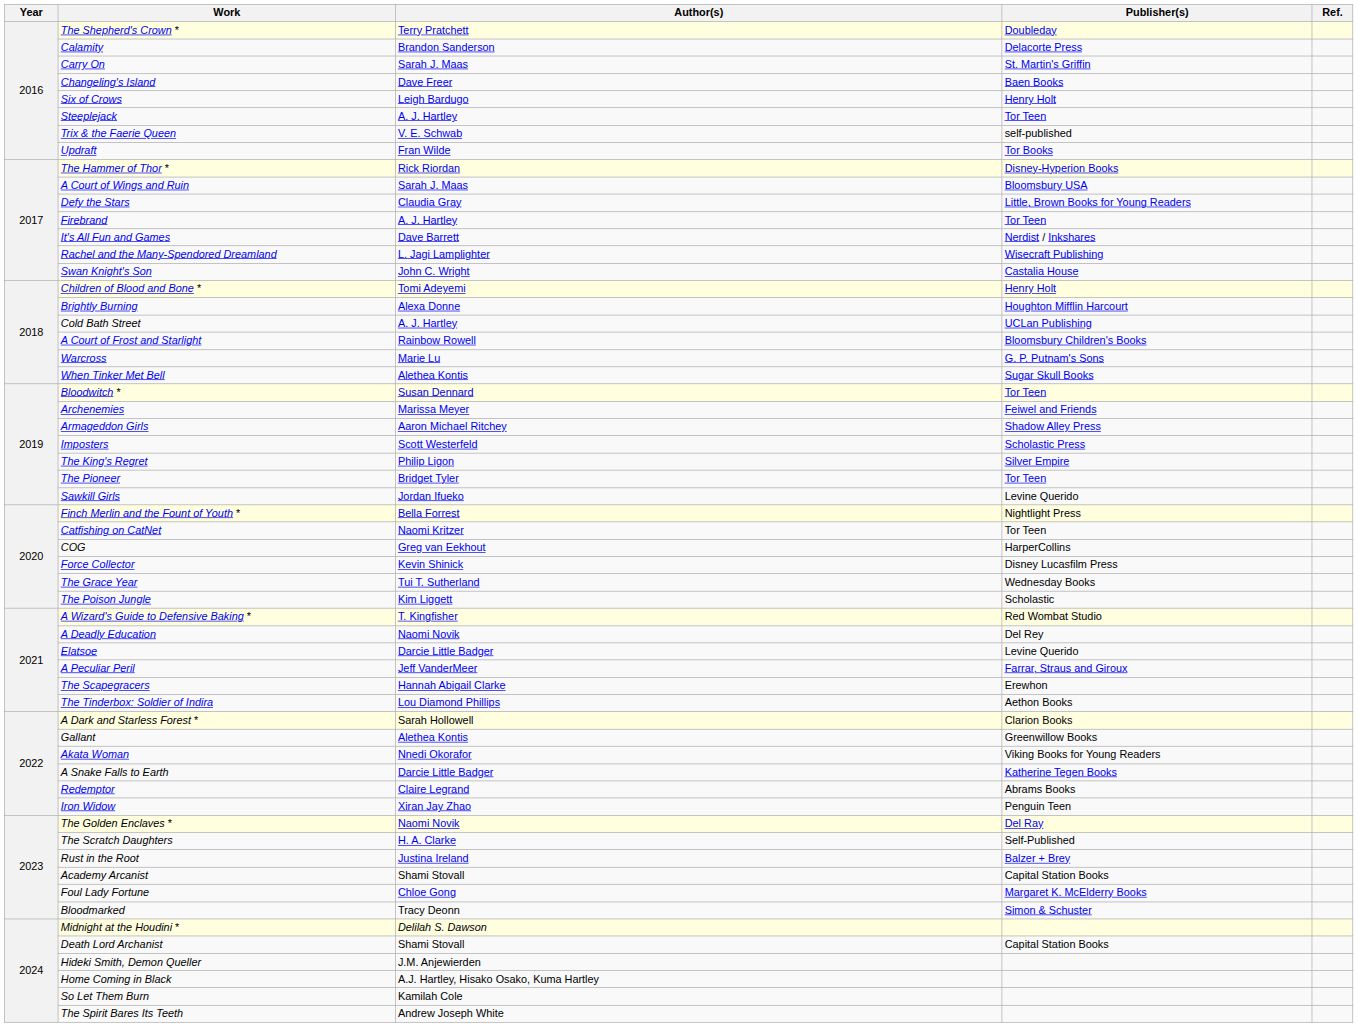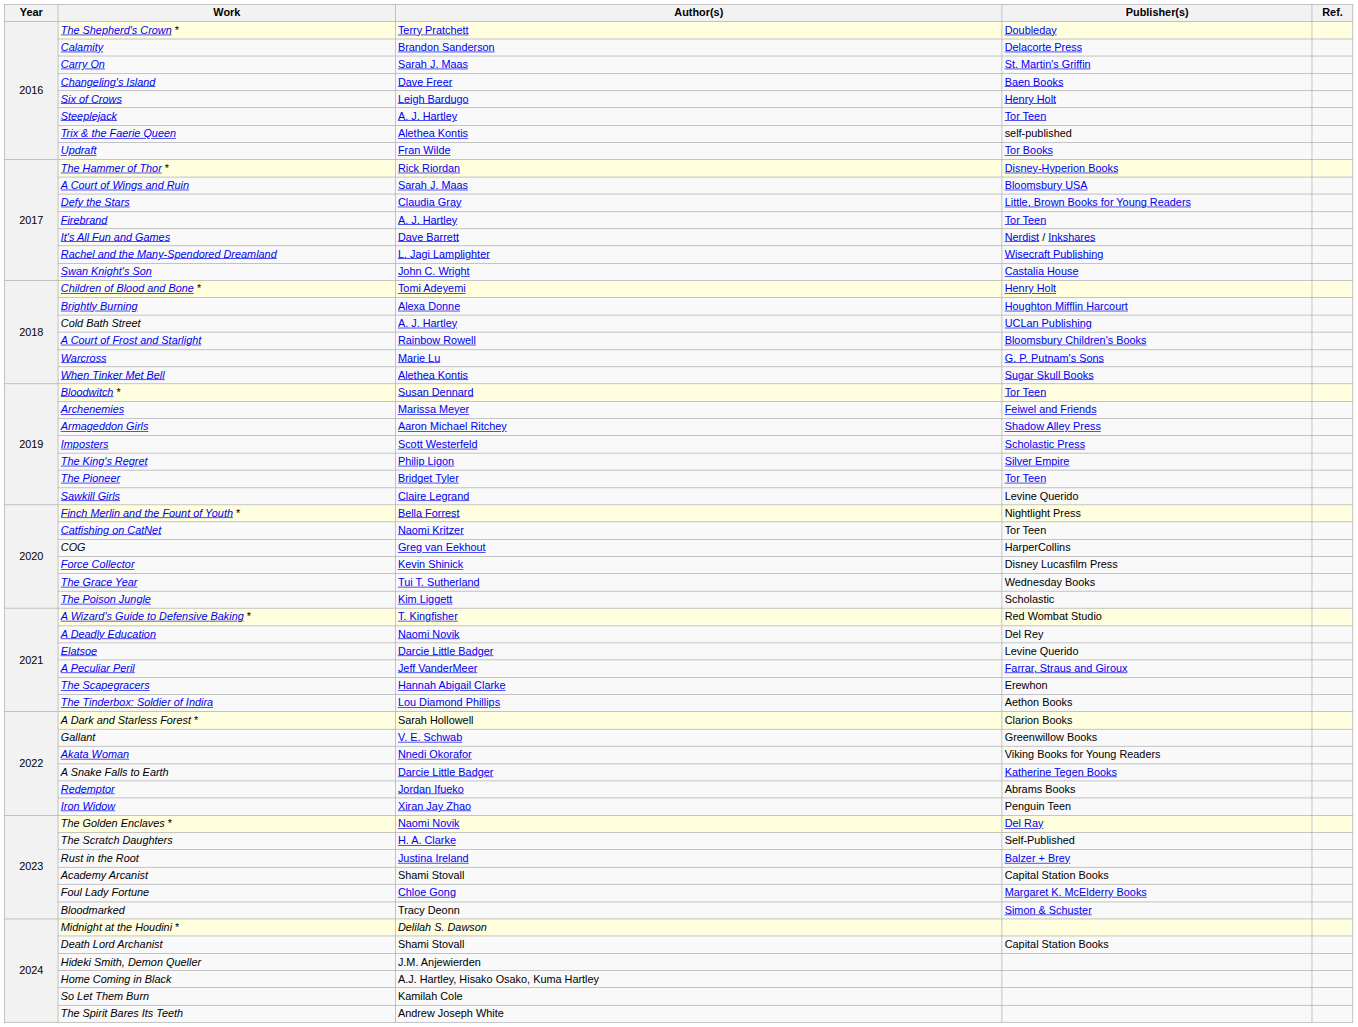 <table class="sortable wikitable" style="width:100%; margin:1em auto 1em auto;">
 <tr>
 <th style="width:4%;" scope="col">Year</th>
 <th style="width:25%;" scope="col">Work</th>
 <th style="width:45%;" scope="col" class="unsortable">Author(s)</th>
 <th style="width:23%;" scope="col" class="unsortable">Publisher(s)</th>
 <th style="width:3%;" scope="col" class="unsortable">Ref.</th>
 </tr>
 <tr style="background:lightyellow;">
 <th scope="row" rowspan="8" style="text-align:center; font-weight:normal;">2016</th>
 <td><em><a href='#'>The Shepherd's Crown</a></em> *</td>
 <td><a href='#'>Terry Pratchett</a></td>
 <td><a href='#'>Doubleday</a></td>
 <td></td>
 </tr>
 <tr>
 <td><em><a href='#'>Calamity</a></em></td>
 <td><a href='#'>Brandon Sanderson</a></td>
 <td><a href='#'>Delacorte Press</a></td>
 <td></td>
 </tr>
 <tr>
 <td><em><a href='#'>Carry On</a></em></td>
 <td><a href='#'>Sarah J. Maas</a></td>
 <td><a href='#'>St. Martin's Griffin</a></td>
 <td></td>
 </tr>
 <tr>
 <td><em><a href='#'>Changeling's Island</a></em></td>
 <td><a href='#'>Dave Freer</a></td>
 <td><a href='#'>Baen Books</a></td>
 <td></td>
 </tr>
 <tr>
 <td><em><a href='#'>Six of Crows</a></em></td>
 <td><a href='#'>Leigh Bardugo</a></td>
 <td><a href='#'>Henry Holt</a></td>
 <td></td>
 </tr>
 <tr>
 <td><em><a href='#'>Steeplejack</a></em></td>
 <td><a href='#'>A. J. Hartley</a></td>
 <td><a href='#'>Tor Teen</a></td>
 <td></td>
 </tr>
 <tr>
 <td><em><a href='#'>Trix & the Faerie Queen</a></em></td>
-<td><a href='#'>V. E. Schwab</a></td>
+<td><a href='#'>Alethea Kontis</a></td>
 <td>self-published</td>
 <td></td>
 </tr>
 <tr>
 <td><em><a href='#'>Updraft</a></em></td>
 <td><a href='#'>Fran Wilde</a></td>
 <td><a href='#'>Tor Books</a></td>
 <td></td>
 </tr>
 <tr style="background:lightyellow;">
 <th scope="row" rowspan="7" style="text-align:center; font-weight:normal;">2017</th>
 <td><em><a href='#'>The Hammer of Thor</a></em> *</td>
 <td><a href='#'>Rick Riordan</a></td>
 <td><a href='#'>Disney-Hyperion Books</a></td>
 <td></td>
 </tr>
 <tr>
 <td><em><a href='#'>A Court of Wings and Ruin</a></em></td>
 <td><a href='#'>Sarah J. Maas</a></td>
 <td><a href='#'>Bloomsbury USA</a></td>
 <td></td>
 </tr>
 <tr>
 <td><em><a href='#'>Defy the Stars</a></em></td>
 <td><a href='#'>Claudia Gray</a></td>
 <td><a href='#'>Little, Brown Books for Young Readers</a></td>
 <td></td>
 </tr>
 <tr>
 <td><em><a href='#'>Firebrand</a></em></td>
 <td><a href='#'>A. J. Hartley</a></td>
 <td><a href='#'>Tor Teen</a></td>
 <td></td>
 </tr>
 <tr>
 <td><em><a href='#'>It's All Fun and Games</a></em></td>
 <td><a href='#'>Dave Barrett</a></td>
 <td><a href='#'>Nerdist</a> / <a href='#'>Inkshares</a></td>
 <td></td>
 </tr>
 <tr>
 <td><em><a href='#'>Rachel and the Many-Spendored Dreamland</a></em></td>
 <td><a href='#'>L. Jagi Lamplighter</a></td>
 <td><a href='#'>Wisecraft Publishing</a></td>
 <td></td>
 </tr>
 <tr>
 <td><em><a href='#'>Swan Knight's Son</a></em></td>
 <td><a href='#'>John C. Wright</a></td>
 <td><a href='#'>Castalia House</a></td>
 <td></td>
 </tr>
 <tr style="background:lightyellow;">
 <th scope="row" rowspan="6" style="text-align:center; font-weight:normal;">2018</th>
 <td><em><a href='#'>Children of Blood and Bone</a></em> *</td>
 <td><a href='#'>Tomi Adeyemi</a></td>
 <td><a href='#'>Henry Holt</a></td>
 <td></td>
 </tr>
 <tr>
 <td><em><a href='#'>Brightly Burning</a></em></td>
 <td><a href='#'>Alexa Donne</a></td>
 <td><a href='#'>Houghton Mifflin Harcourt</a></td>
 <td></td>
 </tr>
 <tr>
 <td><em>Cold Bath Street</em></td>
 <td><a href='#'>A. J. Hartley</a></td>
 <td><a href='#'>UCLan Publishing</a></td>
 <td></td>
 </tr>
 <tr>
 <td><em><a href='#'>A Court of Frost and Starlight</a></em></td>
 <td><a href='#'>Rainbow Rowell</a></td>
 <td><a href='#'>Bloomsbury Children's Books</a></td>
 <td></td>
 </tr>
 <tr>
 <td><em><a href='#'>Warcross</a></em></td>
 <td><a href='#'>Marie Lu</a></td>
 <td><a href='#'>G. P. Putnam's Sons</a></td>
 <td></td>
 </tr>
 <tr>
 <td><em><a href='#'>When Tinker Met Bell</a></em></td>
 <td><a href='#'>Alethea Kontis</a></td>
 <td><a href='#'>Sugar Skull Books</a></td>
 <td></td>
 </tr>
 <tr style="background:lightyellow;">
 <th rowspan="7" style="text-align:center; font-weight:normal;">2019</th>
 <td><em><a href='#'>Bloodwitch</a></em> *</td>
 <td><a href='#'>Susan Dennard</a></td>
 <td><a href='#'>Tor Teen</a></td>
 <td></td>
 </tr>
 <tr>
 <td><em><a href='#'>Archenemies</a></em></td>
 <td><a href='#'>Marissa Meyer</a></td>
 <td><a href='#'>Feiwel and Friends</a></td>
 <td></td>
 </tr>
 <tr>
 <td><em><a href='#'>Armageddon Girls</a></em></td>
 <td><a href='#'>Aaron Michael Ritchey</a></td>
 <td><a href='#'>Shadow Alley Press</a></td>
 <td></td>
 </tr>
 <tr>
 <td><em><a href='#'>Imposters</a></em></td>
 <td><a href='#'>Scott Westerfeld</a></td>
 <td><a href='#'>Scholastic Press</a></td>
 <td></td>
 </tr>
 <tr>
 <td><em><a href='#'>The King's Regret</a></em></td>
 <td><a href='#'>Philip Ligon</a></td>
 <td><a href='#'>Silver Empire</a></td>
 <td></td>
 </tr>
 <tr>
 <td><em><a href='#'>The Pioneer</a></em></td>
 <td><a href='#'>Bridget Tyler</a></td>
 <td><a href='#'>Tor Teen</a></td>
 <td></td>
 </tr>
 <tr>
 <td><em><a href='#'>Sawkill Girls</a></em></td>
-<td><a href='#'>Jordan Ifueko</a></td>
+<td><a href='#'>Claire Legrand</a></td>
 <td>Levine Querido</td>
 <td></td>
 </tr>
 <tr style="background:lightyellow;">
 <th rowspan="6" style="text-align:center; font-weight:normal;">2020</th>
 <td><em><a href='#'>Finch Merlin and the Fount of Youth</a></em> *</td>
 <td><a href='#'>Bella Forrest</a></td>
 <td>Nightlight Press</td>
 <td></td>
 </tr>
 <tr>
 <td><em><a href='#'>Catfishing on CatNet</a></em></td>
 <td><a href='#'>Naomi Kritzer</a></td>
 <td>Tor Teen</td>
 <td></td>
 </tr>
 <tr>
 <td><em>COG</em></td>
 <td><a href='#'>Greg van Eekhout</a></td>
 <td>HarperCollins</td>
 <td></td>
 </tr>
 <tr>
 <td><em><a href='#'>Force Collector</a></em></td>
 <td><a href='#'>Kevin Shinick</a></td>
 <td>Disney Lucasfilm Press</td>
 <td></td>
 </tr>
 <tr>
 <td><em><a href='#'>The Grace Year</a></em></td>
 <td><a href='#'>Tui T. Sutherland</a></td>
 <td>Wednesday Books</td>
 <td></td>
 </tr>
 <tr>
 <td><em><a href='#'>The Poison Jungle</a></em></td>
 <td><a href='#'>Kim Liggett</a></td>
 <td>Scholastic</td>
 <td></td>
 </tr>
 <tr style="background:lightyellow;">
 <th rowspan="6" style="text-align:center; font-weight:normal;">2021</th>
 <td><em><a href='#'>A Wizard's Guide to Defensive Baking</a></em> *</td>
 <td><a href='#'>T. Kingfisher</a></td>
 <td>Red Wombat Studio</td>
 <td></td>
 </tr>
 <tr>
 <td><em><a href='#'>A Deadly Education</a></em></td>
 <td><a href='#'>Naomi Novik</a></td>
 <td>Del Rey</td>
 <td></td>
 </tr>
 <tr>
 <td><em><a href='#'>Elatsoe</a></em></td>
 <td><a href='#'>Darcie Little Badger</a></td>
 <td>Levine Querido</td>
 <td></td>
 </tr>
 <tr>
 <td><em><a href='#'>A Peculiar Peril</a></em></td>
 <td><a href='#'>Jeff VanderMeer</a></td>
 <td><a href='#'>Farrar, Straus and Giroux</a></td>
 <td></td>
 </tr>
 <tr>
 <td><em><a href='#'>The Scapegracers</a></em></td>
 <td><a href='#'>Hannah Abigail Clarke</a></td>
 <td>Erewhon</td>
 <td></td>
 </tr>
 <tr>
 <td><em><a href='#'>The Tinderbox: Soldier of Indira</a></em></td>
 <td><a href='#'>Lou Diamond Phillips</a></td>
 <td>Aethon Books</td>
 <td></td>
 </tr>
 <tr style="background:lightyellow;">
 <th rowspan="6" style="text-align:center; font-weight:normal;">2022</th>
 <td><em>A Dark and Starless Forest</em> *</td>
 <td>Sarah Hollowell</td>
 <td>Clarion Books</td>
 <td></td>
 </tr>
 <tr>
 <td><em>Gallant</em></td>
-<td><a href='#'>Alethea Kontis</a></td>
+<td><a href='#'>V. E. Schwab</a></td>
 <td>Greenwillow Books</td>
 <td></td>
 </tr>
 <tr>
 <td><em><a href='#'>Akata Woman</a></em></td>
 <td><a href='#'>Nnedi Okorafor</a></td>
 <td>Viking Books for Young Readers</td>
 <td></td>
 </tr>
 <tr>
 <td><em>A Snake Falls to Earth</em></td>
 <td><a href='#'>Darcie Little Badger</a></td>
 <td><a href='#'>Katherine Tegen Books</a></td>
 <td></td>
 </tr>
 <tr>
 <td><em><a href='#'>Redemptor</a></em></td>
-<td><a href='#'>Claire Legrand</a></td>
+<td><a href='#'>Jordan Ifueko</a></td>
 <td>Abrams Books</td>
 <td></td>
 </tr>
 <tr>
 <td><em><a href='#'>Iron Widow</a></em></td>
 <td><a href='#'>Xiran Jay Zhao</a></td>
 <td>Penguin Teen</td>
 <td></td>
 </tr>
 <tr style="background:lightyellow;">
 <th rowspan="6" style="font-weight:normal;">2023</th>
 <td><em>The Golden Enclaves</em> *</td>
 <td><a href='#'>Naomi Novik</a></td>
 <td><a href='#'>Del Ray</a></td>
 <td></td>
 </tr>
 <tr>
 <td><em>The Scratch Daughters</em></td>
 <td><a href='#'>H. A. Clarke</a></td>
 <td>Self-Published</td>
 <td></td>
 </tr>
 <tr>
 <td><em>Rust in the Root</em></td>
 <td><a href='#'>Justina Ireland</a></td>
 <td><a href='#'>Balzer + Brey</a></td>
 <td></td>
 </tr>
 <tr>
 <td><em>Academy Arcanist</em></td>
 <td>Shami Stovall</td>
 <td>Capital Station Books</td>
 <td></td>
 </tr>
 <tr>
 <td><em>Foul Lady Fortune</em></td>
 <td><a href='#'>Chloe Gong</a></td>
 <td><a href='#'>Margaret K. McElderry Books</a></td>
 <td></td>
 </tr>
 <tr>
 <td><em>Bloodmarked</em></td>
 <td>Tracy Deonn</td>
 <td><a href='#'>Simon & Schuster</a></td>
 <td></td>
 </tr>
 <tr style="background:lightyellow;">
 <th rowspan="6" style="text-align:center; font-weight:normal;">2024</th>
 <td><em>Midnight at the Houdini</em> *</td>
 <td><em>Delilah S. Dawson</em></td>
 <td></td>
 <td></td>
 </tr>
 <tr>
 <td><em>Death Lord Archanist</em></td>
 <td>Shami Stovall</td>
 <td>Capital Station Books</td>
 <td></td>
 </tr>
 <tr>
 <td><em>Hideki Smith, Demon Queller</em></td>
 <td>J.M. Anjewierden</td>
 <td></td>
 <td></td>
 </tr>
 <tr>
 <td><em>Home Coming in Black</em></td>
 <td>A.J. Hartley, Hisako Osako, Kuma Hartley</td>
 <td></td>
 <td></td>
 </tr>
 <tr>
 <td><em>So Let Them Burn</em></td>
 <td>Kamilah Cole</td>
 <td></td>
 <td></td>
 </tr>
 <tr>
 <td><em>The Spirit Bares Its Teeth</em></td>
 <td>Andrew Joseph White</td>
 <td></td>
 <td></td>
 </tr>
 </table>
